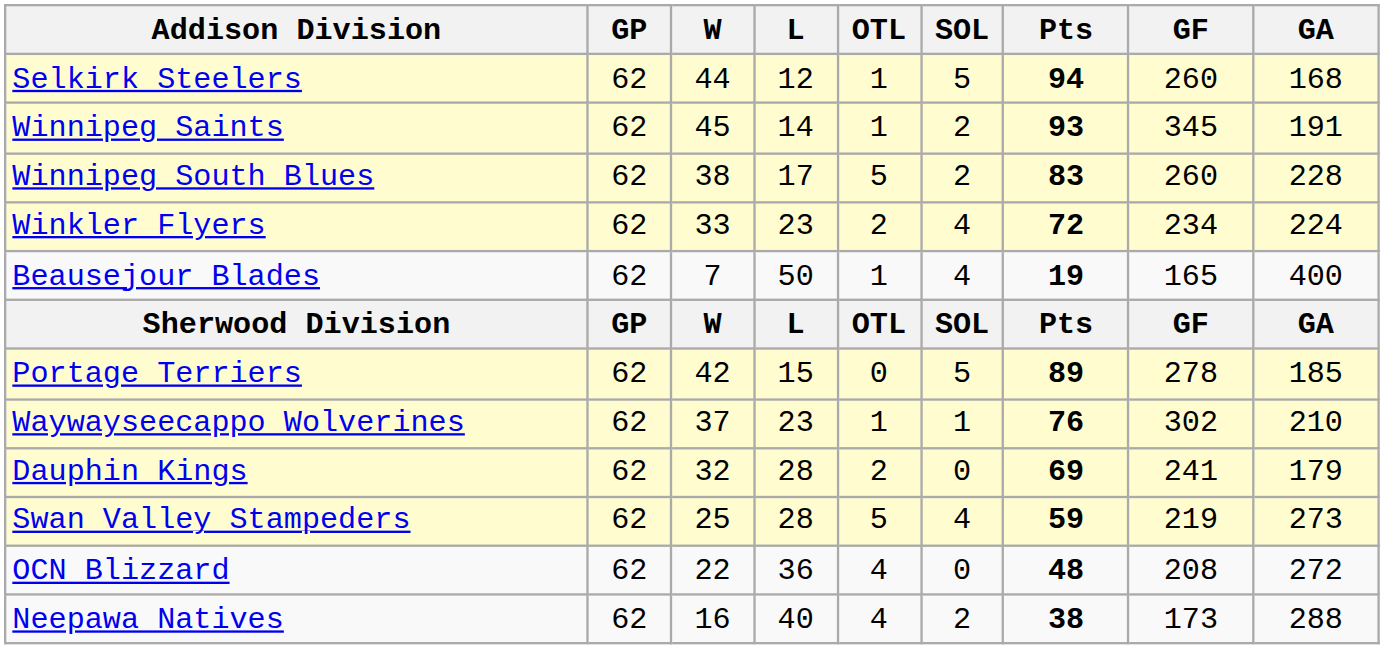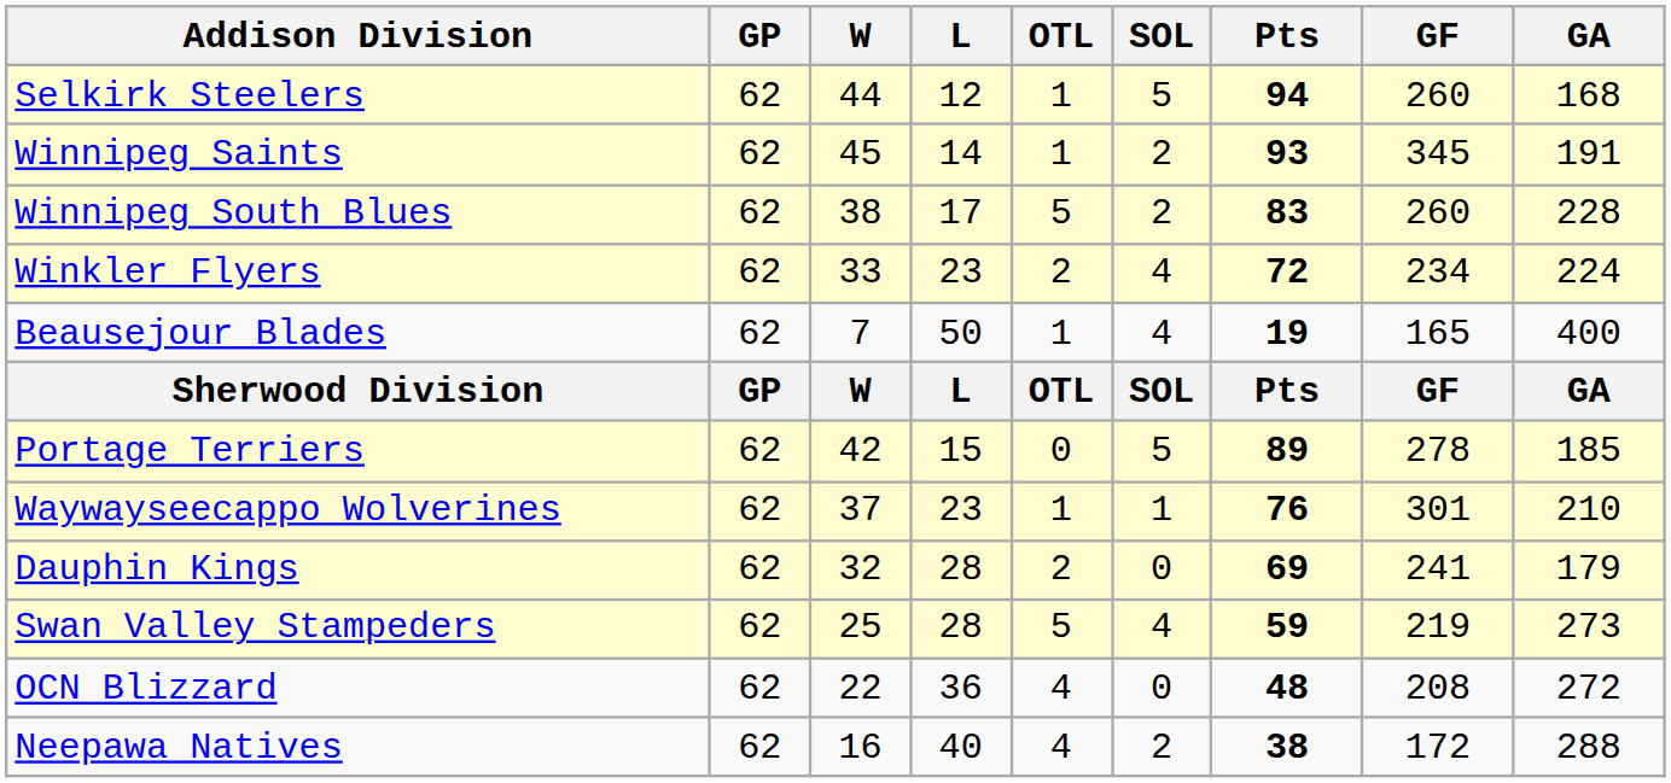 <table class="wikitable">
 <tr>
 <th bgcolor="#DDDDFF" width="35%">Addison Division</th>
 <th bgcolor="#DDDDFF" width="5%">GP</th>
 <th bgcolor="#DDDDFF" width="5%">W</th>
 <th bgcolor="#DDDDFF" width="5%">L</th>
 <th bgcolor="#DDDDFF" width="5%">OTL</th>
 <th bgcolor="#DDDDFF" width="5%">SOL</th>
 <th bgcolor="#DDDDFF" width="7.5%">Pts</th>
 <th bgcolor="#DDDDFF" width="7.5%">GF</th>
 <th bgcolor="#DDDDFF" width="7.5%">GA</th>
 </tr>
 <tr align=center bgcolor=#FFFDD0>
 <td align=left><a href='#'>Selkirk Steelers</a></td>
 <td>62</td>
 <td>44</td>
 <td>12</td>
 <td>1</td>
 <td>5</td>
 <td><strong>94</strong></td>
 <td>260</td>
 <td>168</td>
 </tr>
 <tr align=center bgcolor=#FFFDD0>
 <td align=left><a href='#'>Winnipeg Saints</a></td>
 <td>62</td>
 <td>45</td>
 <td>14</td>
 <td>1</td>
 <td>2</td>
 <td><strong>93</strong></td>
 <td>345</td>
 <td>191</td>
 </tr>
 <tr align=center bgcolor=#FFFDD0>
 <td align=left><a href='#'>Winnipeg South Blues</a></td>
 <td>62</td>
 <td>38</td>
 <td>17</td>
 <td>5</td>
 <td>2</td>
 <td><strong>83</strong></td>
 <td>260</td>
 <td>228</td>
 </tr>
 <tr align=center  bgcolor=#FFFDD0>
 <td align=left><a href='#'>Winkler Flyers</a></td>
 <td>62</td>
 <td>33</td>
 <td>23</td>
 <td>2</td>
 <td>4</td>
 <td><strong>72</strong></td>
 <td>234</td>
 <td>224</td>
 </tr>
 <tr align=center>
 <td align=left><a href='#'>Beausejour Blades</a></td>
 <td>62</td>
 <td>7</td>
 <td>50</td>
 <td>1</td>
 <td>4</td>
 <td><strong>19</strong></td>
 <td>165</td>
 <td>400</td>
 </tr>
 <tr>
 <th bgcolor="#DDDDFF" width="35%">Sherwood Division</th>
 <th bgcolor="#DDDDFF" width="5%">GP</th>
 <th bgcolor="#DDDDFF" width="5%">W</th>
 <th bgcolor="#DDDDFF" width="5%">L</th>
 <th bgcolor="#DDDDFF" width="5%">OTL</th>
 <th bgcolor="#DDDDFF" width="5%">SOL</th>
 <th bgcolor="#DDDDFF" width="7.5%">Pts</th>
 <th bgcolor="#DDDDFF" width="7.5%">GF</th>
 <th bgcolor="#DDDDFF" width="7.5%">GA</th>
 </tr>
 <tr align=center bgcolor=#FFFDD0>
 <td align=left><a href='#'>Portage Terriers</a></td>
 <td>62</td>
 <td>42</td>
 <td>15</td>
 <td>0</td>
 <td>5</td>
 <td><strong>89</strong></td>
 <td>278</td>
 <td>185</td>
 </tr>
 <tr align=center bgcolor=#FFFDD0>
 <td align=left><a href='#'>Waywayseecappo Wolverines</a></td>
 <td>62</td>
 <td>37</td>
 <td>23</td>
 <td>1</td>
 <td>1</td>
 <td><strong>76</strong></td>
-<td>302</td>
+<td>301</td>
 <td>210</td>
 </tr>
 <tr align=center bgcolor=#FFFDD0>
 <td align=left><a href='#'>Dauphin Kings</a></td>
 <td>62</td>
 <td>32</td>
 <td>28</td>
 <td>2</td>
 <td>0</td>
 <td><strong>69</strong></td>
 <td>241</td>
 <td>179</td>
 </tr>
 <tr align=center bgcolor=#FFFDD0>
 <td align=left><a href='#'>Swan Valley Stampeders</a></td>
 <td>62</td>
 <td>25</td>
 <td>28</td>
 <td>5</td>
 <td>4</td>
 <td><strong>59</strong></td>
 <td>219</td>
 <td>273</td>
 </tr>
 <tr align=center>
 <td align=left><a href='#'>OCN Blizzard</a></td>
 <td>62</td>
 <td>22</td>
 <td>36</td>
 <td>4</td>
 <td>0</td>
 <td><strong>48</strong></td>
 <td>208</td>
 <td>272</td>
 </tr>
 <tr align=center>
 <td align=left><a href='#'>Neepawa Natives</a></td>
 <td>62</td>
 <td>16</td>
 <td>40</td>
 <td>4</td>
 <td>2</td>
 <td><strong>38</strong></td>
-<td>173</td>
+<td>172</td>
 <td>288</td>
 </tr>
 </table>
